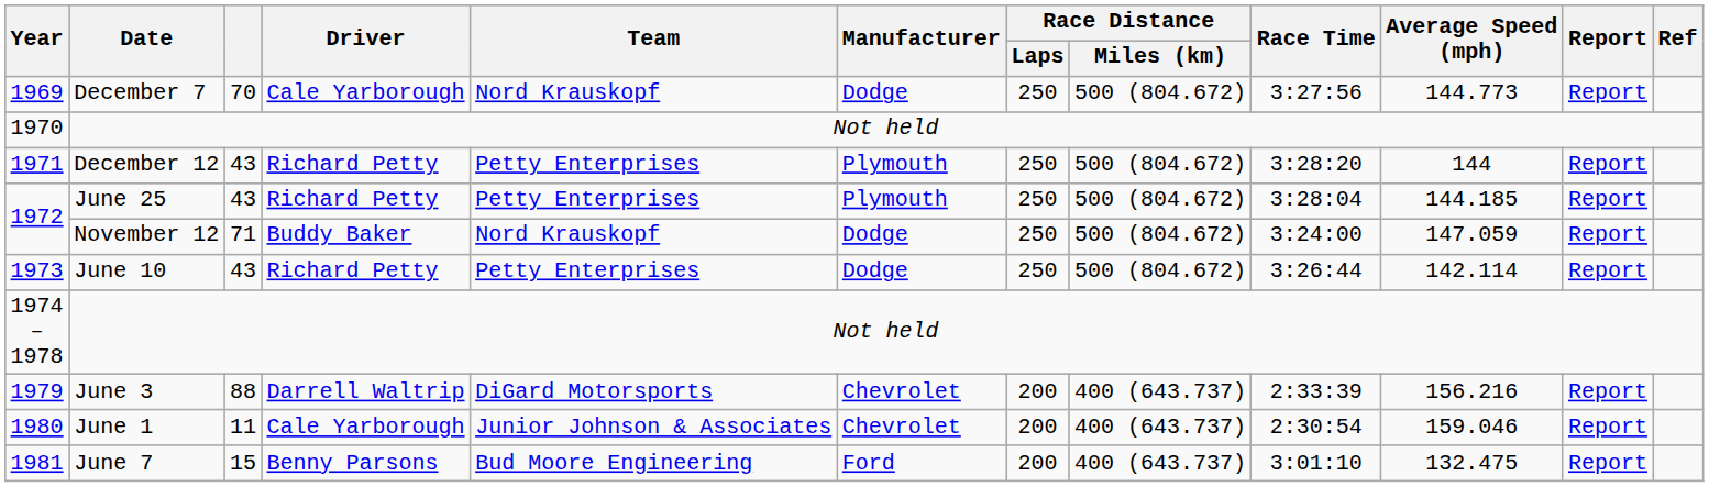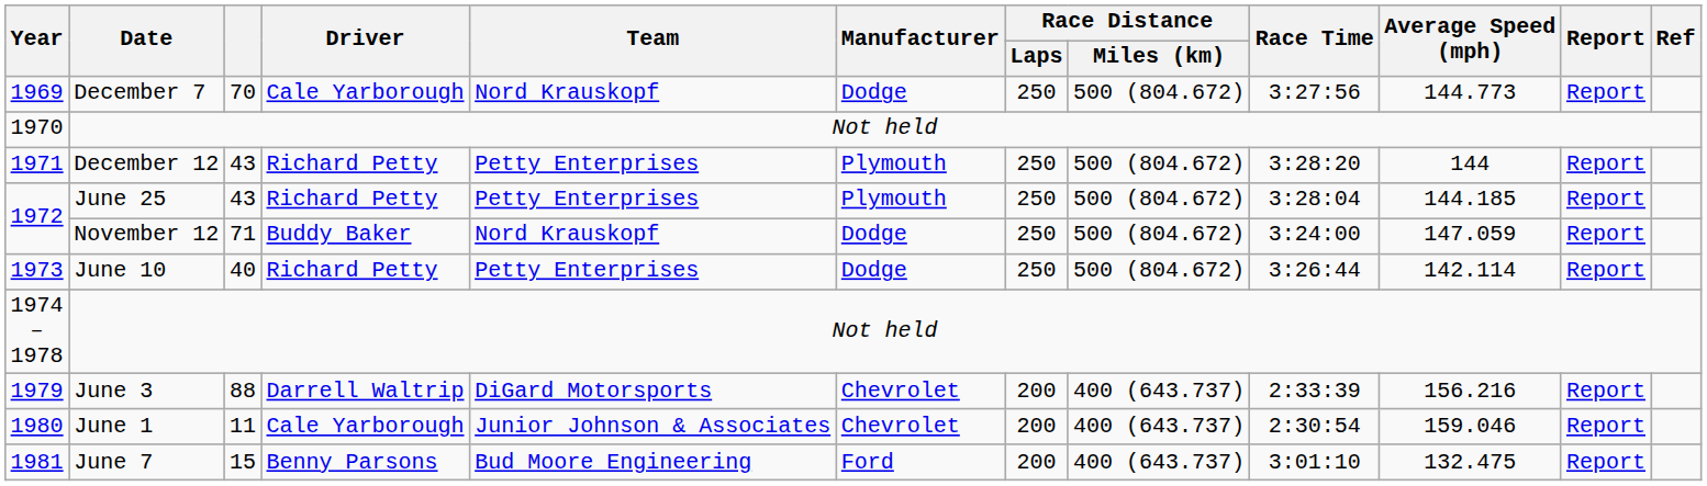 <table class="wikitable" style="font-size: 95%;">
 <tr>
 <th rowspan="2">Year</th>
 <th rowspan="2">Date</th>
 <th rowspan="2"></th>
 <th rowspan="2">Driver</th>
 <th rowspan="2">Team</th>
 <th rowspan="2">Manufacturer</th>
 <th colspan="2">Race Distance</th>
 <th rowspan="2">Race Time</th>
 <th rowspan="2">Average Speed<br>(mph)</th>
 <th rowspan="2">Report</th>
 <th rowspan="2">Ref</th>
 </tr>
 <tr>
 <th>Laps</th>
 <th>Miles (km)</th>
 </tr>
 <tr>
 <td><a href='#'>1969</a></td>
 <td>December 7</td>
 <td align="center">70</td>
 <td><a href='#'>Cale Yarborough</a></td>
 <td><a href='#'>Nord Krauskopf</a></td>
 <td><a href='#'>Dodge</a></td>
 <td align="center">250</td>
 <td align="center">500 (804.672)</td>
 <td align="center">3:27:56</td>
 <td align="center">144.773</td>
 <td><a href='#'>Report</a></td>
 <td></td>
 </tr>
 <tr>
 <td align=center>1970</td>
 <td colspan=11 align=center><em>Not held</em></td>
 </tr>
 <tr>
 <td><a href='#'>1971</a></td>
 <td>December 12</td>
 <td align="center">43</td>
 <td><a href='#'>Richard Petty</a></td>
 <td><a href='#'>Petty Enterprises</a></td>
 <td><a href='#'>Plymouth</a></td>
 <td align="center">250</td>
 <td align="center">500 (804.672)</td>
 <td align="center">3:28:20</td>
 <td align="center">144</td>
 <td><a href='#'>Report</a></td>
 <td></td>
 </tr>
 <tr>
 <td rowspan=2><a href='#'>1972</a></td>
 <td>June 25</td>
 <td align="center">43</td>
 <td><a href='#'>Richard Petty</a></td>
 <td><a href='#'>Petty Enterprises</a></td>
 <td><a href='#'>Plymouth</a></td>
 <td align="center">250</td>
 <td>500 (804.672)</td>
 <td align="center">3:28:04</td>
 <td align="center">144.185</td>
 <td><a href='#'>Report</a></td>
 <td></td>
 </tr>
 <tr>
 <td>November 12</td>
 <td align="center">71</td>
 <td><a href='#'>Buddy Baker</a></td>
 <td><a href='#'>Nord Krauskopf</a></td>
 <td><a href='#'>Dodge</a></td>
 <td align="center">250</td>
 <td align="center">500 (804.672)</td>
 <td align="center">3:24:00</td>
 <td align="center">147.059</td>
 <td><a href='#'>Report</a></td>
 <td></td>
 </tr>
 <tr>
 <td><a href='#'>1973</a></td>
 <td>June 10</td>
-<td align="center">43</td>
+<td align="center">40</td>
 <td><a href='#'>Richard Petty</a></td>
 <td><a href='#'>Petty Enterprises</a></td>
 <td><a href='#'>Dodge</a></td>
 <td align="center">250</td>
 <td>500 (804.672)</td>
 <td align="center">3:26:44</td>
 <td align="center">142.114</td>
 <td><a href='#'>Report</a></td>
 <td></td>
 </tr>
 <tr>
 <td align=center>1974<br>–<br>1978</td>
 <td colspan=11 align=center><em>Not held</em></td>
 </tr>
 <tr>
 <td><a href='#'>1979</a></td>
 <td>June 3</td>
 <td align="center">88</td>
 <td><a href='#'>Darrell Waltrip</a></td>
 <td><a href='#'>DiGard Motorsports</a></td>
 <td><a href='#'>Chevrolet</a></td>
 <td align="center">200</td>
 <td align="center">400 (643.737)</td>
 <td align="center">2:33:39</td>
 <td align="center">156.216</td>
 <td><a href='#'>Report</a></td>
 <td></td>
 </tr>
 <tr>
 <td><a href='#'>1980</a></td>
 <td>June 1</td>
 <td align="center">11</td>
 <td><a href='#'>Cale Yarborough</a></td>
 <td><a href='#'>Junior Johnson & Associates</a></td>
 <td><a href='#'>Chevrolet</a></td>
 <td align="center">200</td>
 <td align="center">400 (643.737)</td>
 <td align="center">2:30:54</td>
 <td align="center">159.046</td>
 <td><a href='#'>Report</a></td>
 <td></td>
 </tr>
 <tr>
 <td><a href='#'>1981</a></td>
 <td>June 7</td>
 <td align="center">15</td>
 <td><a href='#'>Benny Parsons</a></td>
 <td><a href='#'>Bud Moore Engineering</a></td>
 <td><a href='#'>Ford</a></td>
 <td align="center">200</td>
 <td align="center">400 (643.737)</td>
 <td align="center">3:01:10</td>
 <td align="center">132.475</td>
 <td><a href='#'>Report</a></td>
 <td></td>
 </tr>
 </table>
